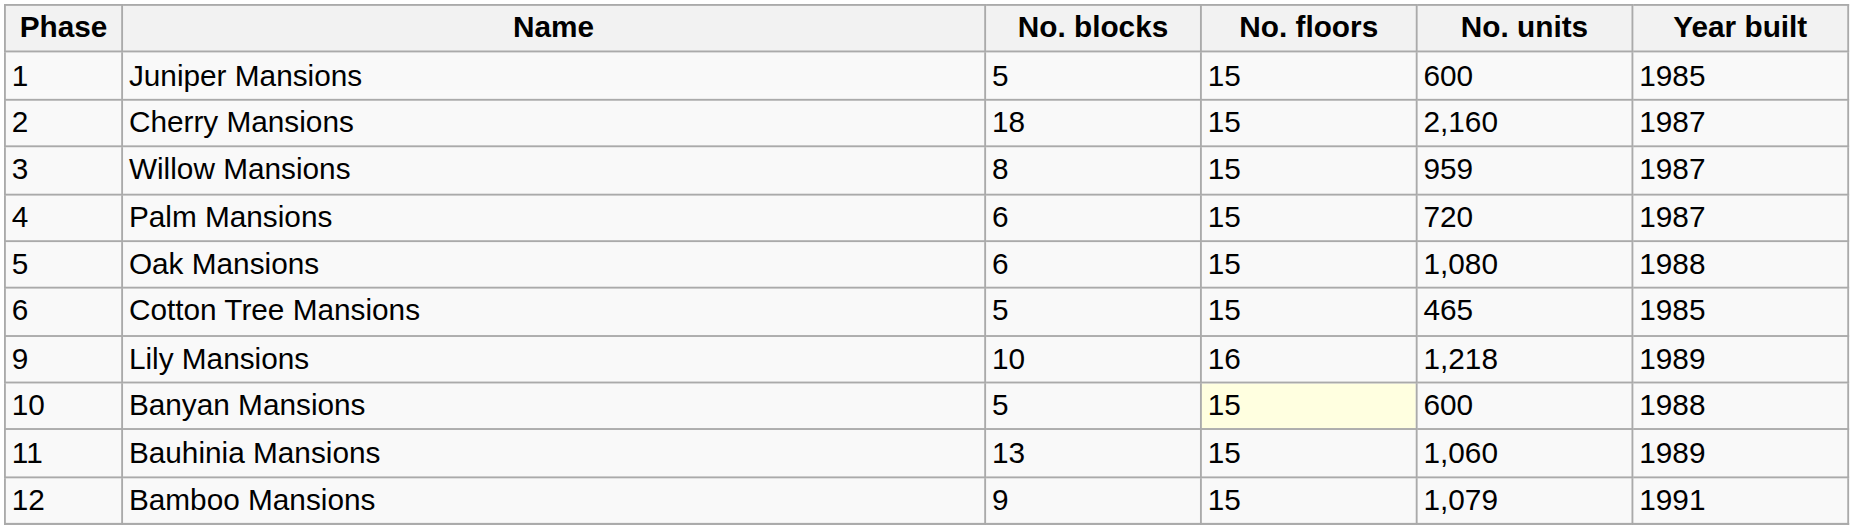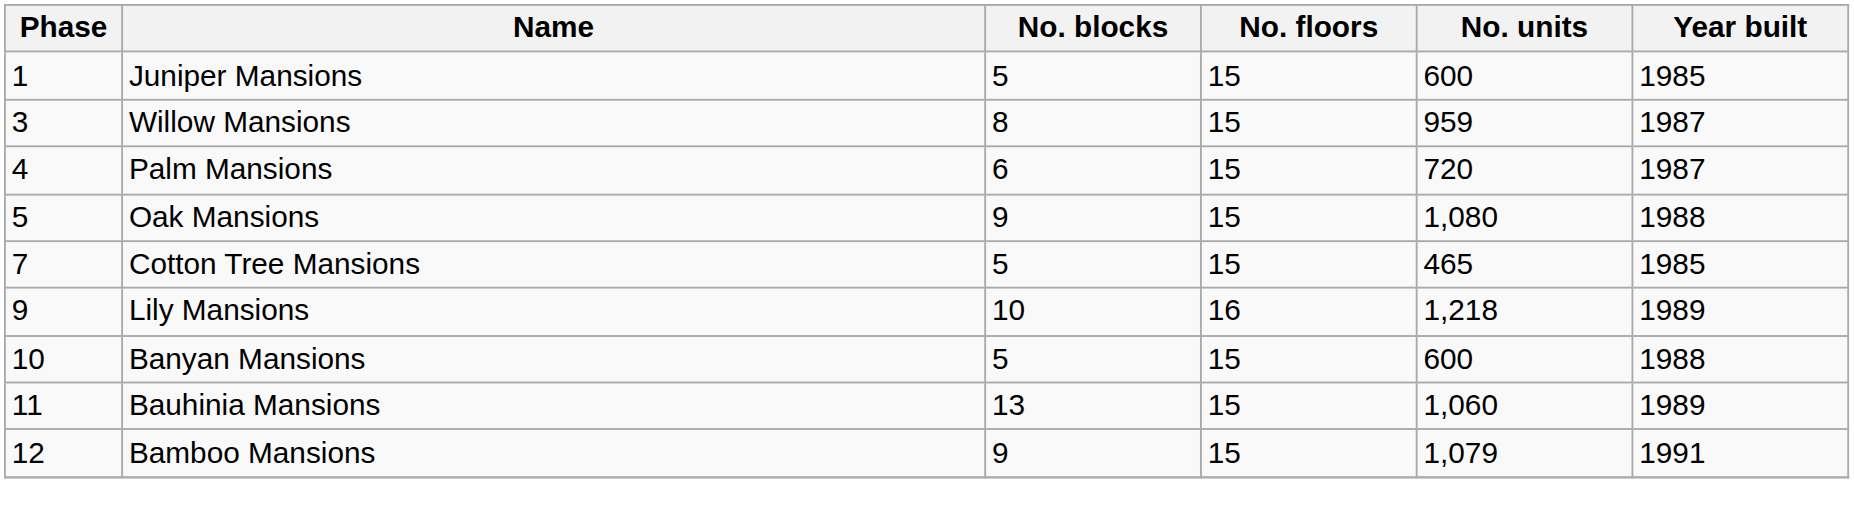 <table class="wikitable sortable" style="width:50%">
 <tr>
 <th width="5%">Phase</th>
 <th width="40%">Name</th>
 <th width="10%">No. blocks</th>
 <th width="10%">No. floors</th>
 <th width="10%">No. units</th>
 <th width="10%">Year built</th>
 </tr>
 <tr>
 <td>1</td>
 <td>Juniper Mansions</td>
 <td>5</td>
 <td>15</td>
 <td>600</td>
 <td>1985</td>
-</tr>
-<tr>
-<td>2</td>
-<td>Cherry Mansions</td>
-<td>18</td>
-<td>15</td>
-<td>2,160</td>
-<td>1987</td>
 </tr>
 <tr>
 <td>3</td>
 <td>Willow Mansions</td>
 <td>8</td>
 <td>15</td>
 <td>959</td>
 <td>1987</td>
 </tr>
 <tr>
 <td>4</td>
 <td>Palm Mansions</td>
 <td>6</td>
 <td>15</td>
 <td>720</td>
 <td>1987</td>
 </tr>
 <tr>
 <td>5</td>
 <td>Oak Mansions</td>
-<td>6</td>
+<td>9</td>
 <td>15</td>
 <td>1,080</td>
 <td>1988</td>
 </tr>
 <tr>
-<td>6</td>
+<td>7</td>
 <td>Cotton Tree Mansions</td>
 <td>5</td>
 <td>15</td>
 <td>465</td>
 <td>1985</td>
 </tr>
 <tr>
 <td>9</td>
 <td>Lily Mansions</td>
 <td>10</td>
 <td>16</td>
 <td>1,218</td>
 <td>1989</td>
 </tr>
 <tr>
 <td>10</td>
 <td>Banyan Mansions</td>
 <td>5</td>
-<td style="background: lightyellow;">15</td>
+<td>15</td>
 <td>600</td>
 <td>1988</td>
 </tr>
 <tr>
 <td>11</td>
 <td>Bauhinia Mansions</td>
 <td>13</td>
 <td>15</td>
 <td>1,060</td>
 <td>1989</td>
 </tr>
 <tr>
 <td>12</td>
 <td>Bamboo Mansions</td>
 <td>9</td>
 <td>15</td>
 <td>1,079</td>
 <td>1991</td>
 </tr>
 <tr>
 </tr>
 </table>
